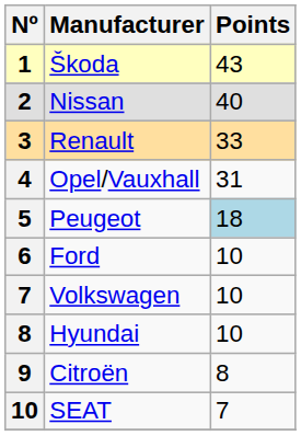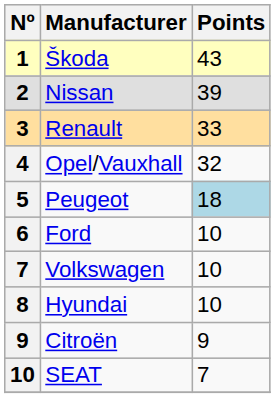 <table class="wikitable" style="font-size:90%;">
 <tr>
 <th>Nº</th>
 <th>Manufacturer</th>
 <th>Points</th>
 </tr>
 <tr>
 <th style="background:#FFFFBF;">1</th>
 <td style="background:#FFFFBF;"> <a href='#'>Škoda</a></td>
 <td style="background:#FFFFBF;">43</td>
 </tr>
 <tr>
 <th style="background:#DFDFDF;">2</th>
 <td style="background:#DFDFDF;"> <a href='#'>Nissan</a></td>
-<td style="background:#DFDFDF;">40</td>
+<td style="background:#DFDFDF;">39</td>
 </tr>
 <tr>
 <th style="background:#FFDF9F;">3</th>
 <td style="background:#FFDF9F;"> <a href='#'>Renault</a></td>
 <td style="background:#FFDF9F;">33</td>
 </tr>
 <tr>
 <th>4</th>
 <td> <a href='#'>Opel</a>/<a href='#'>Vauxhall</a></td>
-<td>31</td>
+<td>32</td>
 </tr>
 <tr>
 <th>5</th>
 <td> <a href='#'>Peugeot</a></td>
 <td style="background: lightblue;">18</td>
 </tr>
 <tr>
 <th>6</th>
 <td> <a href='#'>Ford</a></td>
 <td>10</td>
 </tr>
 <tr>
 <th>7</th>
 <td> <a href='#'>Volkswagen</a></td>
 <td>10</td>
 </tr>
 <tr>
 <th>8</th>
 <td> <a href='#'>Hyundai</a></td>
 <td>10</td>
 </tr>
 <tr>
 <th>9</th>
 <td> <a href='#'>Citroën</a></td>
-<td>8</td>
+<td>9</td>
 </tr>
 <tr>
 <th>10</th>
 <td> <a href='#'>SEAT</a></td>
 <td>7</td>
 </tr>
 <tr>
 </tr>
 </table>
